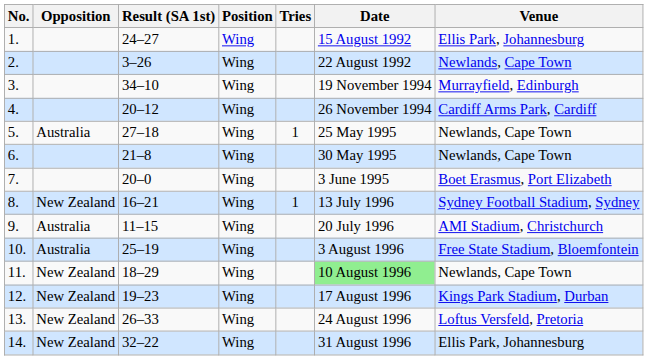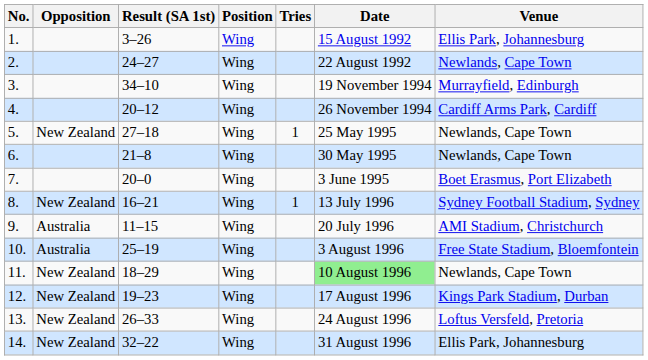 <table class="wikitable sortable">
 <tr>
 <th>No.</th>
 <th>Opposition</th>
 <th>Result (SA 1st)</th>
 <th>Position</th>
 <th>Tries</th>
 <th>Date</th>
 <th>Venue</th>
 </tr>
 <tr>
 <td>1.</td>
 <td></td>
-<td>24–27</td>
+<td>3–26</td>
 <td><a href='#'>Wing</a></td>
 <td></td>
 <td><a href='#'>15 August 1992</a></td>
 <td><a href='#'>Ellis Park</a>, <a href='#'>Johannesburg</a></td>
 </tr>
 <tr style="background: #D0E6FF;">
 <td>2.</td>
 <td></td>
-<td>3–26</td>
+<td>24–27</td>
 <td>Wing</td>
 <td></td>
 <td>22 August 1992</td>
 <td><a href='#'>Newlands</a>, <a href='#'>Cape Town</a></td>
 </tr>
 <tr>
 <td>3.</td>
 <td></td>
 <td>34–10</td>
 <td>Wing</td>
 <td></td>
 <td>19 November 1994</td>
 <td><a href='#'>Murrayfield</a>, <a href='#'>Edinburgh</a></td>
 </tr>
 <tr style="background: #D0E6FF;">
 <td>4.</td>
 <td></td>
 <td>20–12</td>
 <td>Wing</td>
 <td></td>
 <td>26 November 1994</td>
 <td><a href='#'>Cardiff Arms Park</a>, <a href='#'>Cardiff</a></td>
 </tr>
 <tr>
 <td>5.</td>
-<td> Australia</td>
+<td> New Zealand</td>
 <td>27–18</td>
 <td>Wing</td>
 <td align="center">1</td>
 <td>25 May 1995</td>
 <td>Newlands, Cape Town</td>
 </tr>
 <tr style="background: #D0E6FF;">
 <td>6.</td>
 <td></td>
 <td>21–8</td>
 <td>Wing</td>
 <td></td>
 <td>30 May 1995</td>
 <td>Newlands, Cape Town</td>
 </tr>
 <tr>
 <td>7.</td>
 <td></td>
 <td>20–0</td>
 <td>Wing</td>
 <td></td>
 <td>3 June 1995</td>
 <td><a href='#'>Boet Erasmus</a>, <a href='#'>Port Elizabeth</a></td>
 </tr>
 <tr style="background: #D0E6FF;">
 <td>8.</td>
 <td> New Zealand</td>
 <td>16–21</td>
 <td>Wing</td>
 <td align="center">1</td>
 <td>13 July 1996</td>
 <td><a href='#'>Sydney Football Stadium</a>, <a href='#'>Sydney</a></td>
 </tr>
 <tr>
 <td>9.</td>
 <td> Australia</td>
 <td>11–15</td>
 <td>Wing</td>
 <td></td>
 <td>20 July 1996</td>
 <td><a href='#'>AMI Stadium</a>, <a href='#'>Christchurch</a></td>
 </tr>
 <tr style="background: #D0E6FF;">
 <td>10.</td>
 <td> Australia</td>
 <td>25–19</td>
 <td>Wing</td>
 <td></td>
 <td>3 August 1996</td>
 <td><a href='#'>Free State Stadium</a>, <a href='#'>Bloemfontein</a></td>
 </tr>
 <tr>
 <td>11.</td>
 <td> New Zealand</td>
 <td>18–29</td>
 <td>Wing</td>
 <td></td>
 <td style="background: lightgreen;">10 August 1996</td>
 <td>Newlands, Cape Town</td>
 </tr>
 <tr style="background: #D0E6FF;">
 <td>12.</td>
 <td> New Zealand</td>
 <td>19–23</td>
 <td>Wing</td>
 <td></td>
 <td>17 August 1996</td>
 <td><a href='#'>Kings Park Stadium</a>, <a href='#'>Durban</a></td>
 </tr>
 <tr>
 <td>13.</td>
 <td> New Zealand</td>
 <td>26–33</td>
 <td>Wing</td>
 <td></td>
 <td>24 August 1996</td>
 <td><a href='#'>Loftus Versfeld</a>, <a href='#'>Pretoria</a></td>
 </tr>
 <tr style="background: #D0E6FF;">
 <td>14.</td>
 <td> New Zealand</td>
 <td>32–22</td>
 <td>Wing</td>
 <td></td>
 <td>31 August 1996</td>
 <td>Ellis Park, Johannesburg</td>
 </tr>
 </table>
